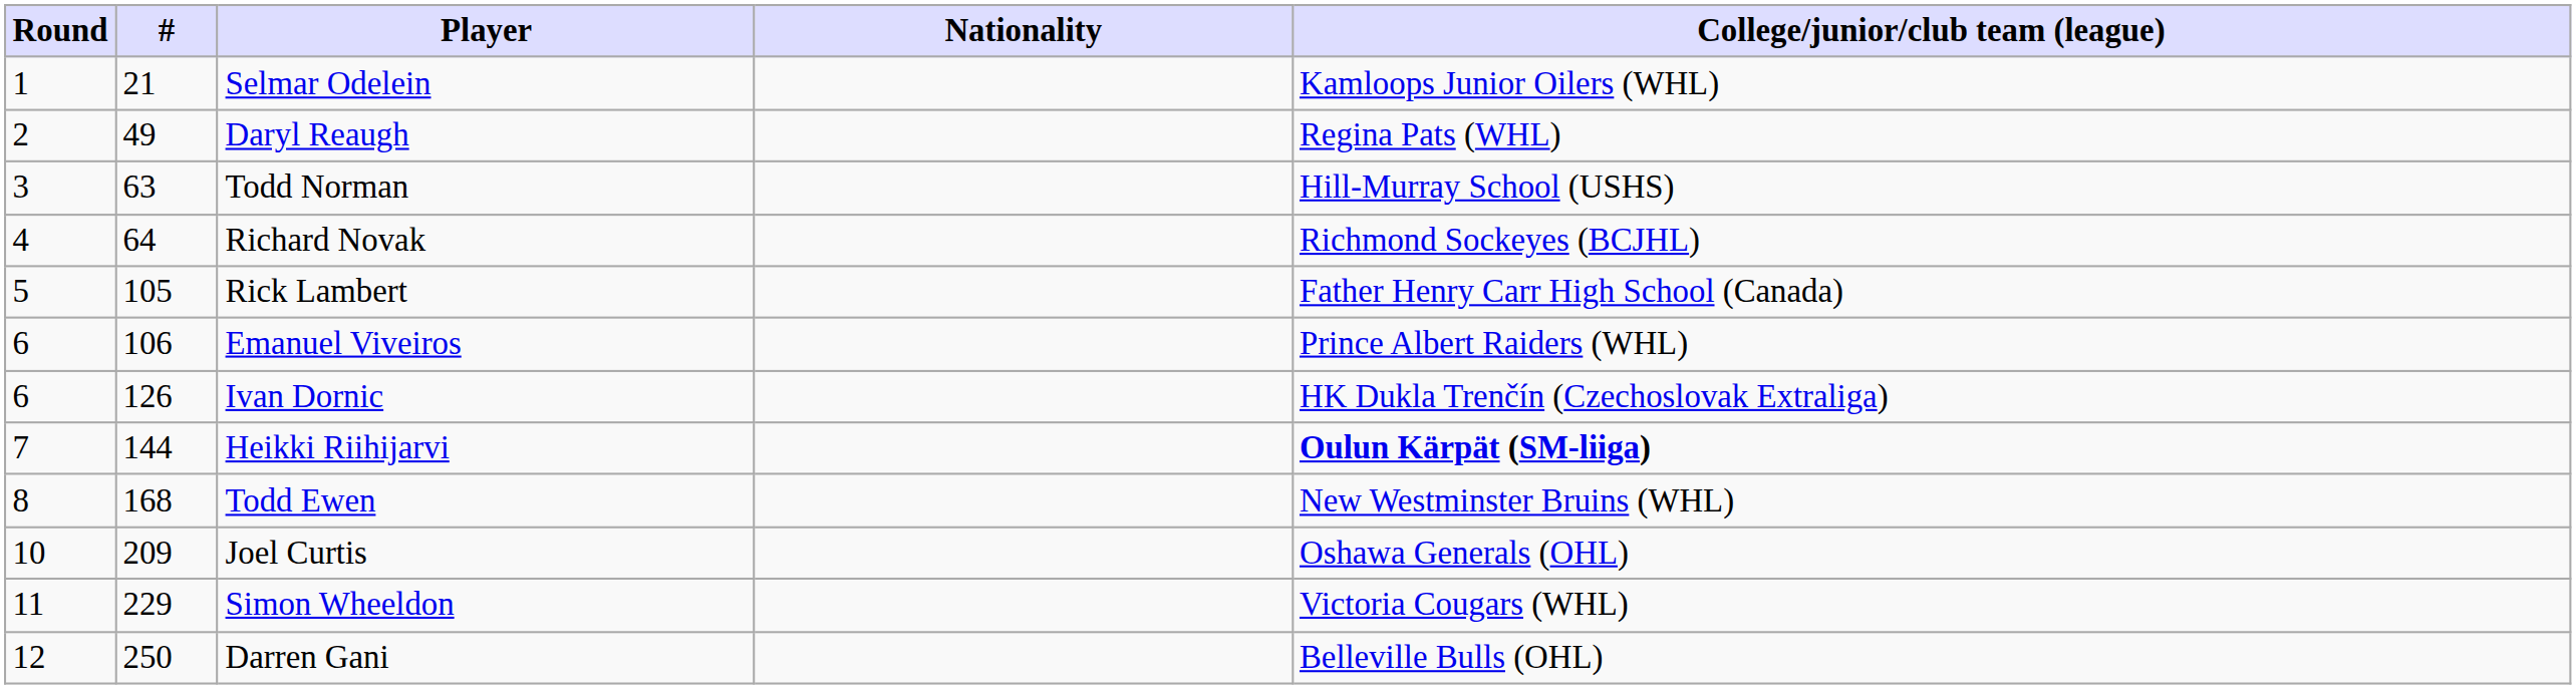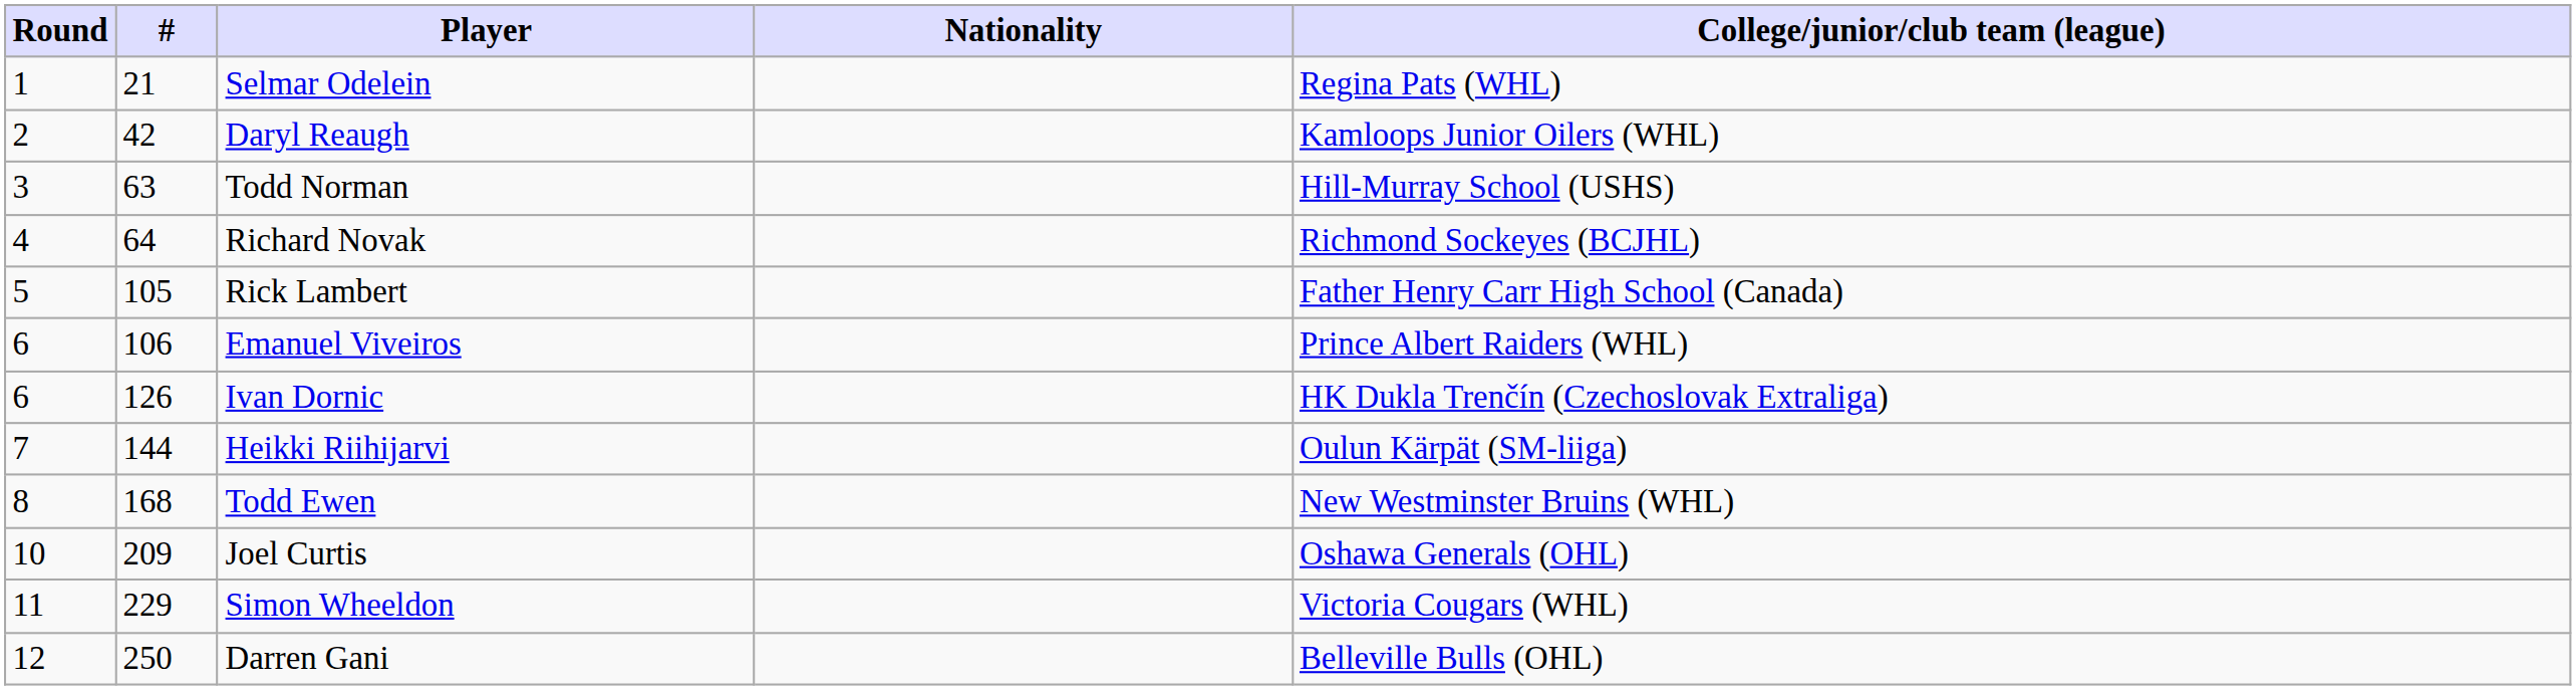 <table class="wikitable">
 <tr style="text-align:center;">
 <th style="background:#ddf; width:4.0%;">Round</th>
 <th style="background:#ddf; width:4.0%;">#</th>
 <th style="background:#ddf; width:21.0%;">Player</th>
 <th style="background:#ddf; width:21.0%;">Nationality</th>
 <th style="background:#ddf; width:100.0%;">College/junior/club team (league)</th>
 </tr>
 <tr>
 <td>1</td>
 <td>21</td>
 <td><a href='#'>Selmar Odelein</a></td>
 <td></td>
-<td><a href='#'>Kamloops Junior Oilers</a> (WHL)</td>
+<td><a href='#'>Regina Pats</a> (<a href='#'>WHL</a>)</td>
 </tr>
 <tr>
 <td>2</td>
-<td>49</td>
+<td>42</td>
 <td><a href='#'>Daryl Reaugh</a></td>
 <td></td>
-<td><a href='#'>Regina Pats</a> (<a href='#'>WHL</a>)</td>
+<td><a href='#'>Kamloops Junior Oilers</a> (WHL)</td>
 </tr>
 <tr>
 <td>3</td>
 <td>63</td>
 <td>Todd Norman</td>
 <td></td>
 <td><a href='#'>Hill-Murray School</a> (USHS)</td>
 </tr>
 <tr>
 <td>4</td>
 <td>64</td>
 <td>Richard Novak</td>
 <td></td>
 <td><a href='#'>Richmond Sockeyes</a> (<a href='#'>BCJHL</a>)</td>
 </tr>
 <tr>
 <td>5</td>
 <td>105</td>
 <td>Rick Lambert</td>
 <td></td>
 <td><a href='#'>Father Henry Carr High School</a> (Canada)</td>
 </tr>
 <tr>
 <td>6</td>
 <td>106</td>
 <td><a href='#'>Emanuel Viveiros</a></td>
 <td></td>
 <td><a href='#'>Prince Albert Raiders</a> (WHL)</td>
 </tr>
 <tr>
 <td>6</td>
 <td>126</td>
 <td><a href='#'>Ivan Dornic</a></td>
 <td></td>
 <td><a href='#'>HK Dukla Trenčín</a> (<a href='#'>Czechoslovak Extraliga</a>)</td>
 </tr>
 <tr>
 <td>7</td>
 <td>144</td>
 <td><a href='#'>Heikki Riihijarvi</a></td>
 <td></td>
-<td><strong><a href='#'>Oulun Kärpät</a> (<a href='#'>SM-liiga</a>)</strong></td>
+<td><a href='#'>Oulun Kärpät</a> (<a href='#'>SM-liiga</a>)</td>
 </tr>
 <tr>
 <td>8</td>
 <td>168</td>
 <td><a href='#'>Todd Ewen</a></td>
 <td></td>
 <td><a href='#'>New Westminster Bruins</a> (WHL)</td>
 </tr>
 <tr>
 <td>10</td>
 <td>209</td>
 <td>Joel Curtis</td>
 <td></td>
 <td><a href='#'>Oshawa Generals</a> (<a href='#'>OHL</a>)</td>
 </tr>
 <tr>
 <td>11</td>
 <td>229</td>
 <td><a href='#'>Simon Wheeldon</a></td>
 <td></td>
 <td><a href='#'>Victoria Cougars</a> (WHL)</td>
 </tr>
 <tr>
 <td>12</td>
 <td>250</td>
 <td>Darren Gani</td>
 <td></td>
 <td><a href='#'>Belleville Bulls</a> (OHL)</td>
 </tr>
 </table>
